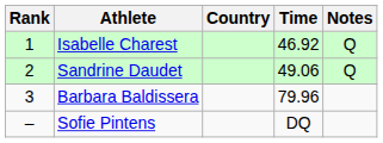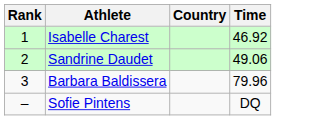 <table class="wikitable" style="text-align:center">
 <tr>
 <th>Rank</th>
 <th>Athlete</th>
 <th>Country</th>
 <th>Time</th>
-<th>Notes</th>
 </tr>
 <tr bgcolor=ccffcc>
 <td>1</td>
 <td align=left><a href='#'>Isabelle Charest</a></td>
 <td align=left></td>
 <td>46.92</td>
-<td>Q</td>
 </tr>
 <tr bgcolor=ccffcc>
 <td>2</td>
 <td align=left><a href='#'>Sandrine Daudet</a></td>
 <td align=left></td>
 <td>49.06</td>
-<td>Q</td>
 </tr>
 <tr>
 <td>3</td>
 <td align=left><a href='#'>Barbara Baldissera</a></td>
 <td align=left></td>
 <td>79.96</td>
-<td></td>
 </tr>
 <tr>
 <td>–</td>
 <td align=left><a href='#'>Sofie Pintens</a></td>
 <td align=left></td>
 <td>DQ</td>
-<td></td>
 </tr>
 </table>
